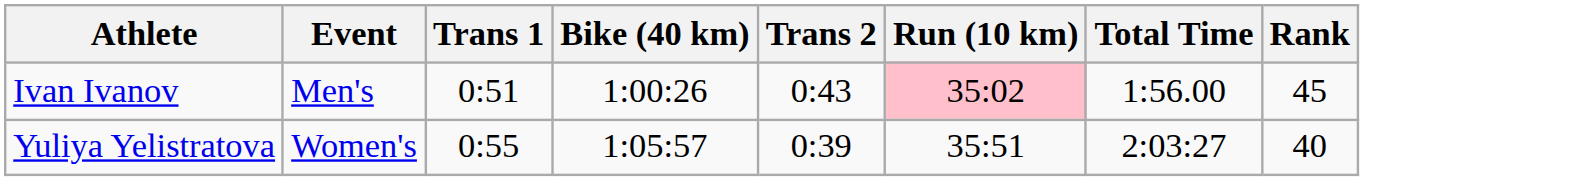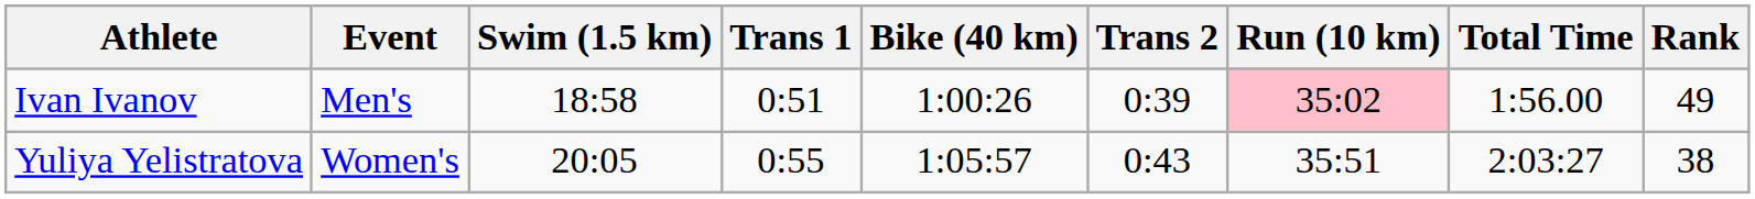 <table class="wikitable" style="font-size:90%">
 <tr>
 <th>Athlete</th>
 <th>Event</th>
+<th>Swim (1.5 km)</th>
 <th>Trans 1</th>
 <th>Bike (40 km)</th>
 <th>Trans 2</th>
 <th>Run (10 km)</th>
 <th>Total Time</th>
 <th>Rank</th>
 </tr>
 <tr align=center>
 <td align=left><a href='#'>Ivan Ivanov</a></td>
 <td align=left><a href='#'>Men's</a></td>
+<td>18:58</td>
 <td>0:51</td>
 <td>1:00:26</td>
-<td>0:43</td>
+<td>0:39</td>
 <td style="background: pink;">35:02</td>
 <td>1:56.00</td>
-<td>45</td>
+<td>49</td>
 </tr>
 <tr align=center>
 <td align=left><a href='#'>Yuliya Yelistratova</a></td>
 <td align=left><a href='#'>Women's</a></td>
+<td>20:05</td>
 <td>0:55</td>
 <td>1:05:57</td>
-<td>0:39</td>
+<td>0:43</td>
 <td>35:51</td>
 <td>2:03:27</td>
-<td>40</td>
+<td>38</td>
 </tr>
 </table>
